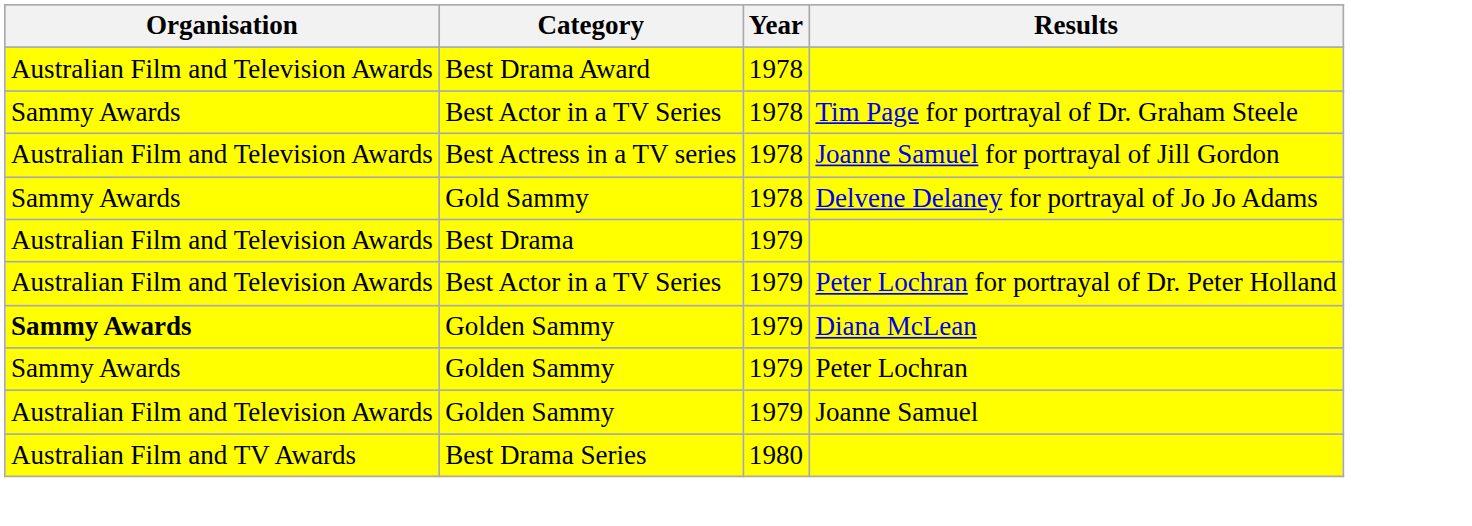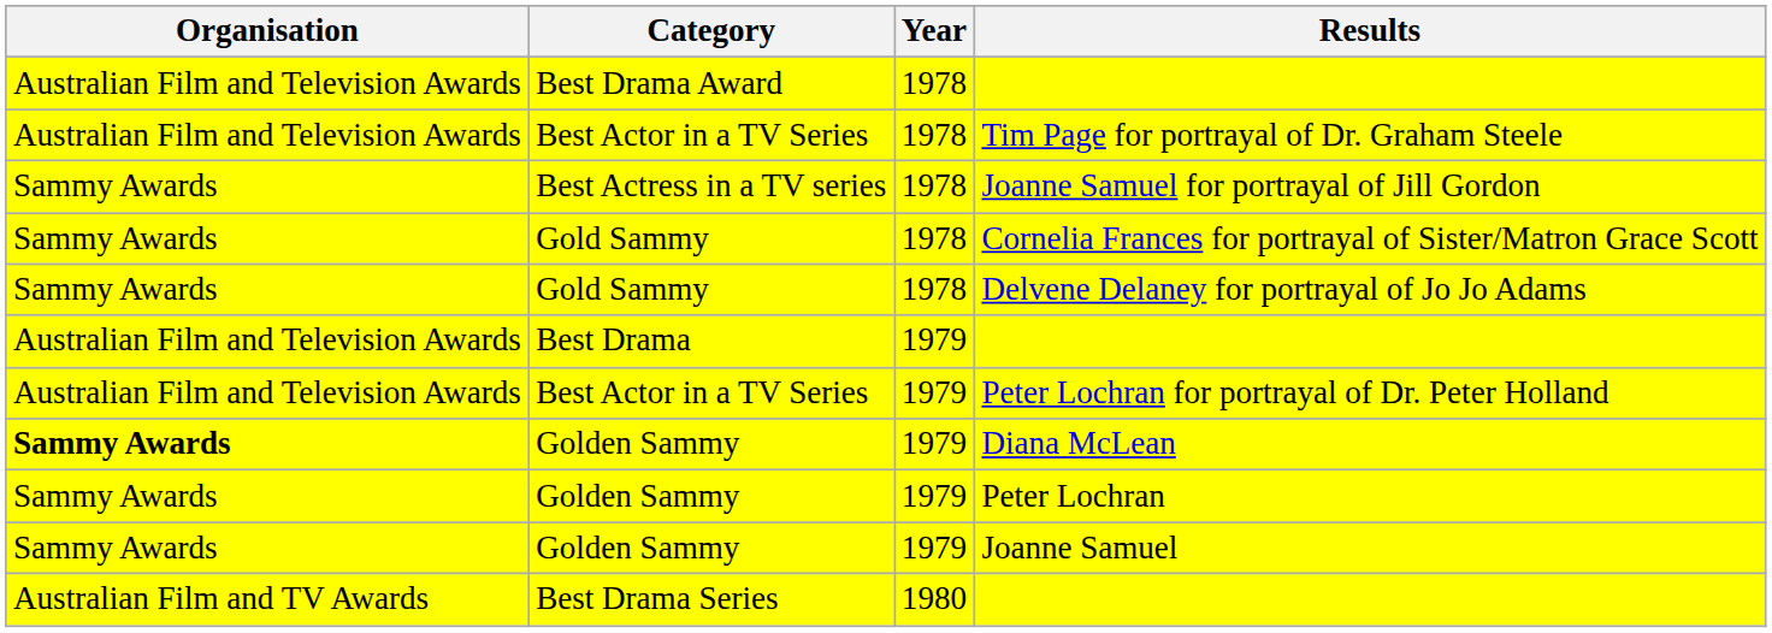 <table class="wikitable">
 <tr>
 <th>Organisation</th>
 <th>Category</th>
 <th>Year</th>
 <th>Results</th>
 </tr>
 <tr bgcolor=yellow>
 <td>Australian Film and Television Awards</td>
 <td>Best Drama Award</td>
 <td>1978</td>
 <td></td>
 </tr>
 <tr bgcolor=yellow>
-<td>Sammy Awards</td>
+<td>Australian Film and Television Awards</td>
 <td>Best Actor in a TV Series</td>
 <td>1978</td>
 <td> <a href='#'>Tim Page</a> for portrayal of Dr. Graham Steele</td>
 </tr>
 <tr bgcolor=yellow>
-<td>Australian Film and Television Awards</td>
+<td>Sammy Awards</td>
 <td>Best Actress in a TV series</td>
 <td>1978</td>
 <td> <a href='#'>Joanne Samuel</a> for portrayal of Jill Gordon</td>
+</tr>
+<tr bgcolor=yellow>
+<td>Sammy Awards</td>
+<td>Gold Sammy</td>
+<td>1978</td>
+<td> <a href='#'>Cornelia Frances</a> for portrayal of Sister/Matron Grace Scott</td>
 </tr>
 <tr bgcolor=yellow>
 <td>Sammy Awards</td>
 <td>Gold Sammy</td>
 <td>1978</td>
 <td> <a href='#'>Delvene Delaney</a> for portrayal of Jo Jo Adams</td>
 </tr>
 <tr bgcolor=yellow>
 <td>Australian Film and Television Awards</td>
 <td>Best Drama</td>
 <td>1979</td>
 <td></td>
 </tr>
 <tr bgcolor=yellow>
 <td>Australian Film and Television Awards</td>
 <td>Best Actor in a TV Series</td>
 <td>1979</td>
 <td> <a href='#'>Peter Lochran</a> for portrayal of Dr. Peter Holland</td>
 </tr>
 <tr bgcolor=yellow>
 <td><strong>Sammy Awards</strong></td>
 <td>Golden Sammy</td>
 <td>1979</td>
 <td> <a href='#'>Diana McLean</a></td>
 </tr>
 <tr bgcolor=yellow>
 <td>Sammy Awards</td>
 <td>Golden Sammy</td>
 <td>1979</td>
 <td> Peter Lochran</td>
 </tr>
 <tr bgcolor=yellow>
-<td>Australian Film and Television Awards</td>
+<td>Sammy Awards</td>
 <td>Golden Sammy</td>
 <td>1979</td>
 <td> Joanne Samuel</td>
 </tr>
 <tr bgcolor=yellow>
 <td>Australian Film and TV Awards</td>
 <td>Best Drama Series</td>
 <td>1980</td>
 <td></td>
 </tr>
 </table>
